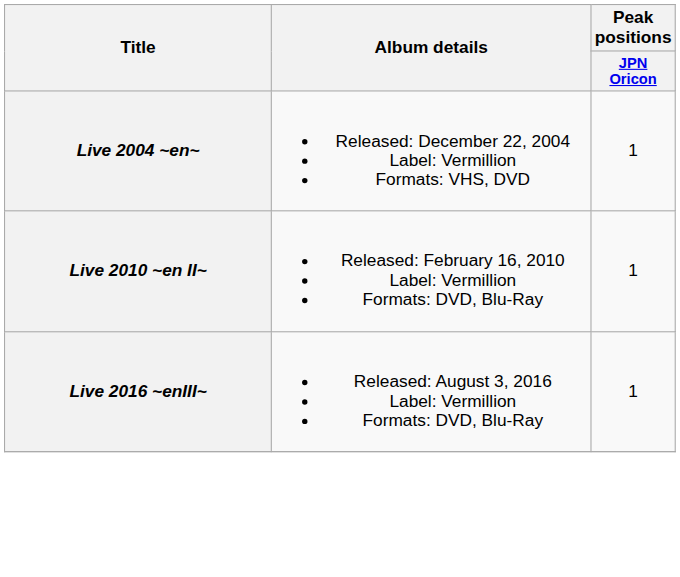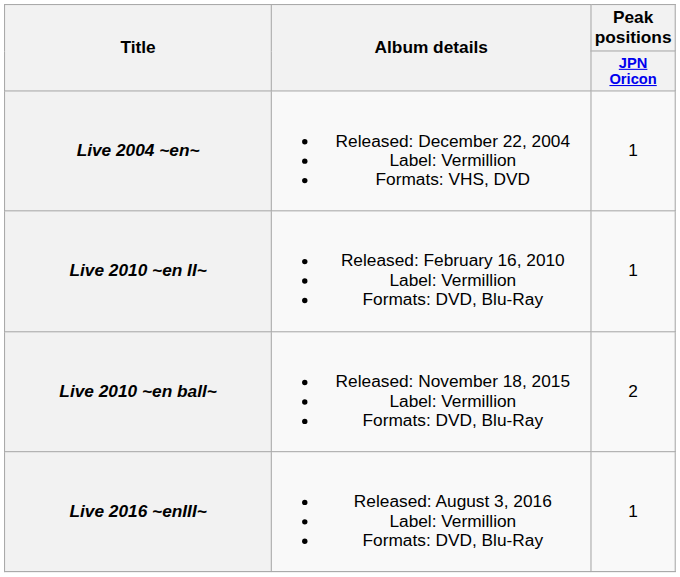 <table class="wikitable plainrowheaders" style="text-align:center;">
 <tr>
 <th style="width:15em;" rowspan="2">Title</th>
 <th style="width:18em;" rowspan="2">Album details</th>
 <th colspan="1">Peak positions</th>
 </tr>
 <tr>
 <th style="width:3em;font-size:85%"><a href='#'>JPN<br>Oricon</a><br></th>
 </tr>
 <tr>
 <th scope="row"><em>Live 2004 ~en~</em></th>
 <td><br><ul><li>Released: December 22, 2004</li><li>Label: Vermillion</li><li>Formats: VHS, DVD</li></ul></td>
 <td>1</td>
 </tr>
 <tr>
 <th scope="row"><em>Live 2010 ~en II~</em></th>
 <td><br><ul><li>Released: February 16, 2010</li><li>Label: Vermillion</li><li>Formats: DVD, Blu-Ray</li></ul></td>
 <td>1</td>
 </tr>
 <tr>
+<th scope="row"><em>Live 2010 ~en ball~</em></th>
+<td><br><ul><li>Released: November 18, 2015</li><li>Label: Vermillion</li><li>Formats: DVD, Blu-Ray</li></ul></td>
+<td>2</td>
+</tr>
+<tr>
 <th scope="row"><em>Live 2016 ~enIII~</em></th>
 <td><br><ul><li>Released: August 3, 2016</li><li>Label: Vermillion</li><li>Formats: DVD, Blu-Ray</li></ul></td>
 <td>1</td>
 </tr>
 <tr>
 </tr>
 </table>
